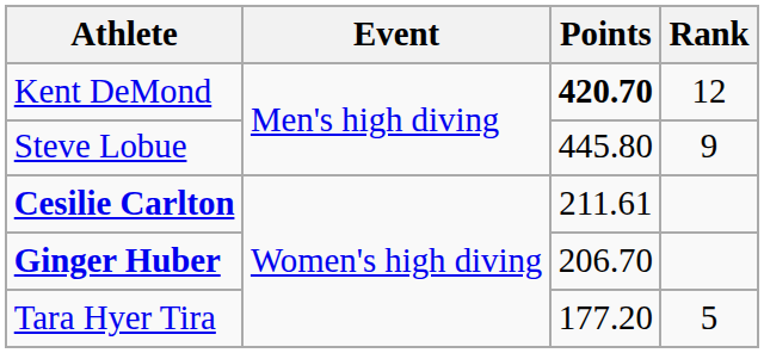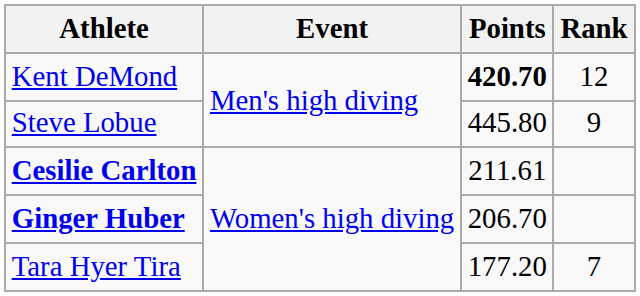 <table class=wikitable style="font-size:90%;">
 <tr>
 <th>Athlete</th>
 <th>Event</th>
 <th>Points</th>
 <th>Rank</th>
 </tr>
 <tr align=center>
 <td align=left><a href='#'>Kent DeMond</a></td>
 <td align=left rowspan=2><a href='#'>Men's high diving</a></td>
 <td><strong>420.70</strong></td>
 <td>12</td>
 </tr>
 <tr align=center>
 <td align=left><a href='#'>Steve Lobue</a></td>
 <td>445.80</td>
 <td>9</td>
 </tr>
 <tr align=center>
 <td align=left><strong><a href='#'>Cesilie Carlton</a></strong></td>
 <td align=left rowspan=3><a href='#'>Women's high diving</a></td>
 <td>211.61</td>
 <td></td>
 </tr>
 <tr align=center>
 <td align=left><strong><a href='#'>Ginger Huber</a></strong></td>
 <td>206.70</td>
 <td></td>
 </tr>
 <tr align=center>
 <td align=left><a href='#'>Tara Hyer Tira</a></td>
 <td>177.20</td>
-<td>5</td>
+<td>7</td>
 </tr>
 </table>
